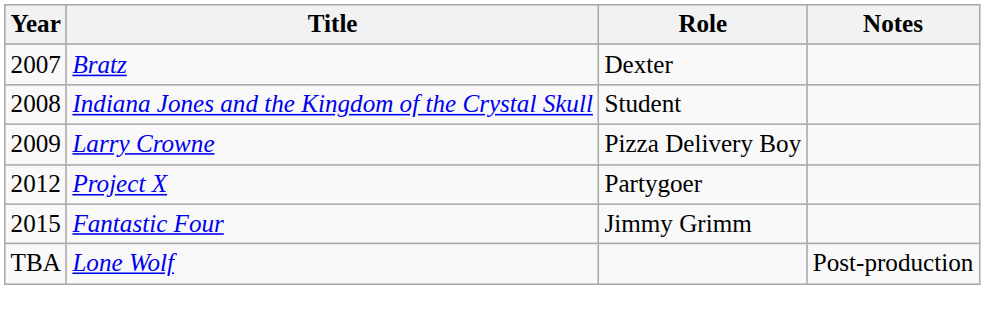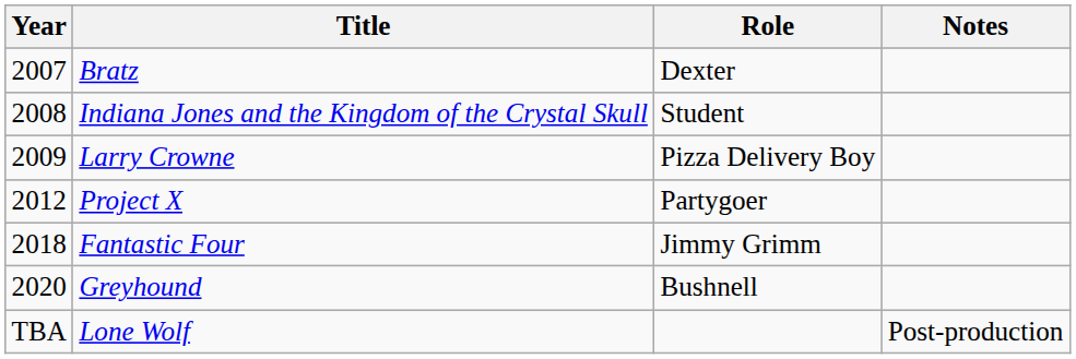 <table class="wikitable sortable">
 <tr>
 <th>Year</th>
 <th>Title</th>
 <th>Role</th>
 <th>Notes</th>
 </tr>
 <tr>
 <td>2007</td>
 <td><em><a href='#'>Bratz</a></em></td>
 <td>Dexter</td>
 <td></td>
 </tr>
 <tr>
 <td>2008</td>
 <td><em><a href='#'>Indiana Jones and the Kingdom of the Crystal Skull</a></em></td>
 <td>Student</td>
 <td></td>
 </tr>
 <tr>
 <td>2009</td>
 <td><em><a href='#'>Larry Crowne</a></em></td>
 <td>Pizza Delivery Boy</td>
 <td></td>
 </tr>
 <tr>
 <td>2012</td>
 <td><em><a href='#'>Project X</a></em></td>
 <td>Partygoer</td>
 <td></td>
 </tr>
 <tr>
-<td>2015</td>
+<td>2018</td>
 <td><em><a href='#'>Fantastic Four</a></em></td>
 <td>Jimmy Grimm</td>
+<td></td>
+</tr>
+<tr>
+<td>2020</td>
+<td><em><a href='#'>Greyhound</a></em></td>
+<td>Bushnell</td>
 <td></td>
 </tr>
 <tr>
 <td>TBA</td>
 <td><em><a href='#'>Lone Wolf</a></em></td>
 <td></td>
 <td>Post-production</td>
 </tr>
 </table>
